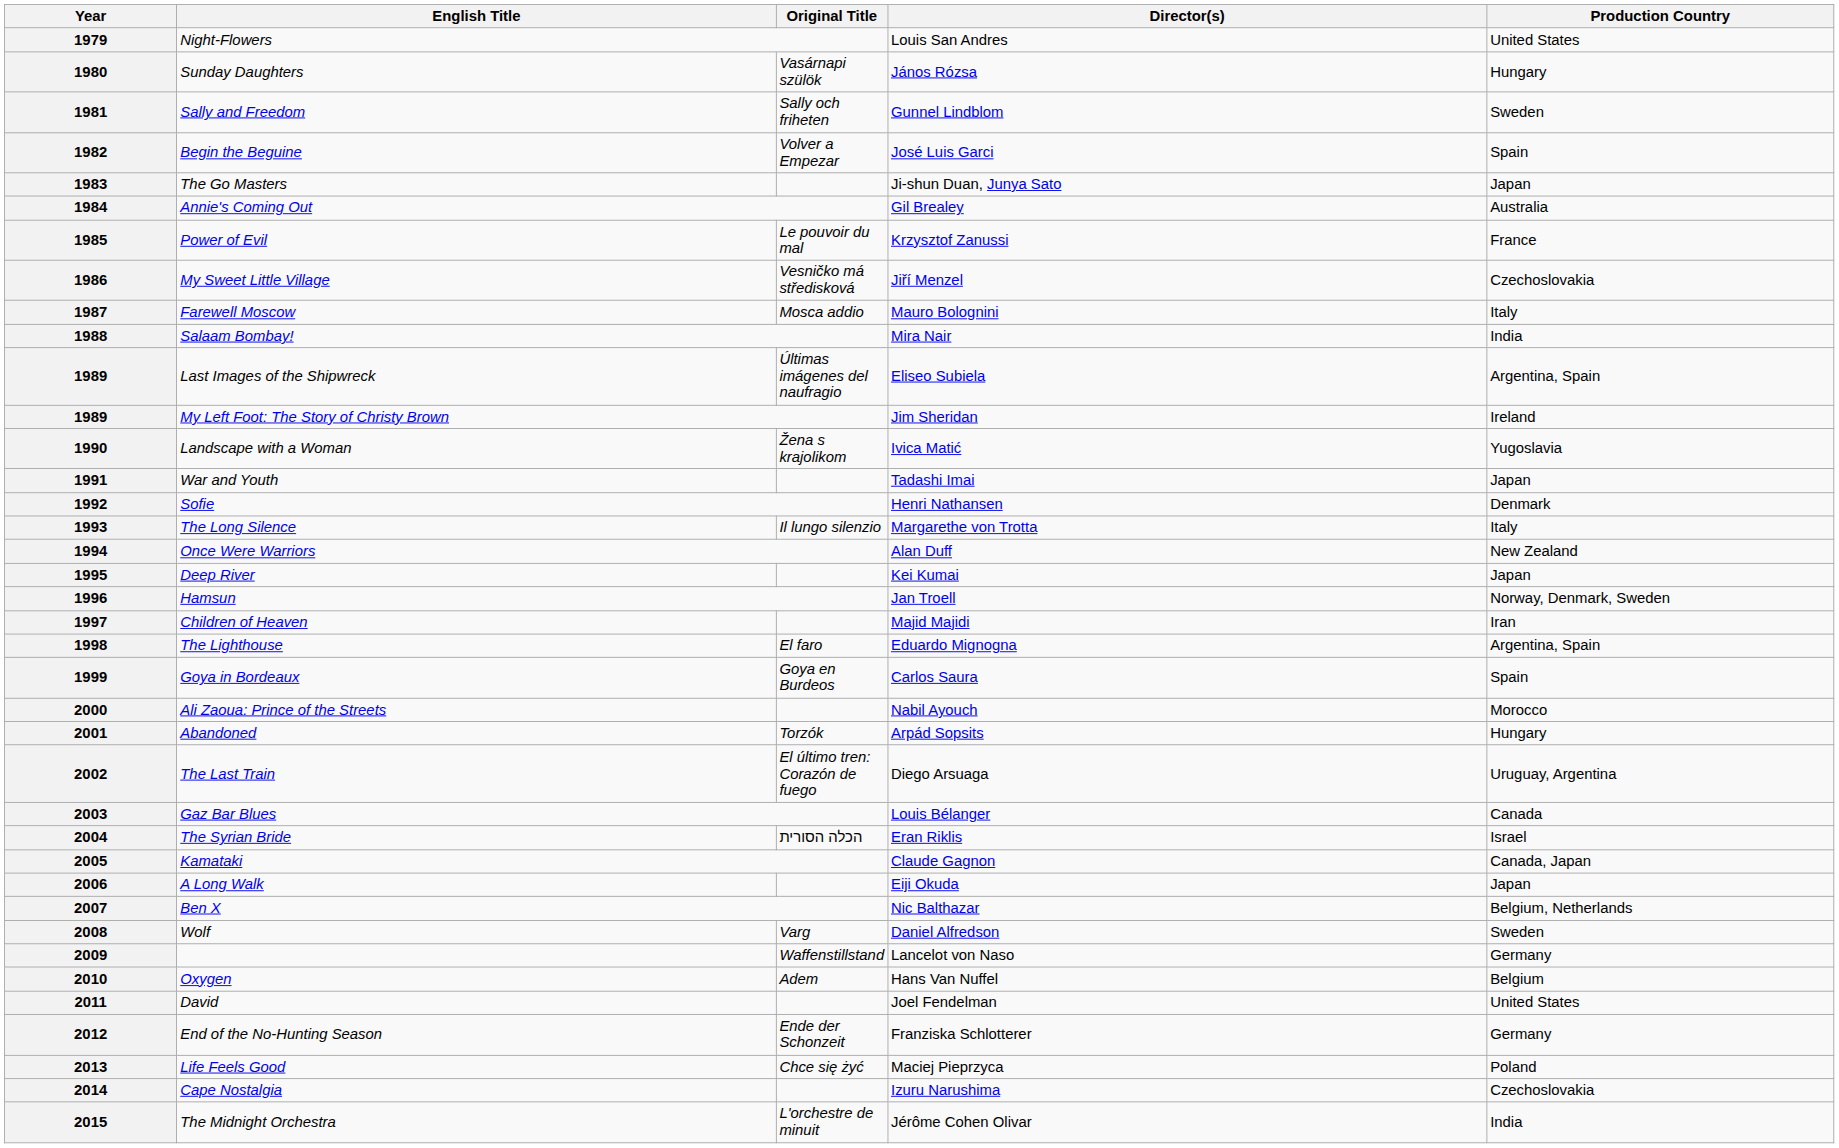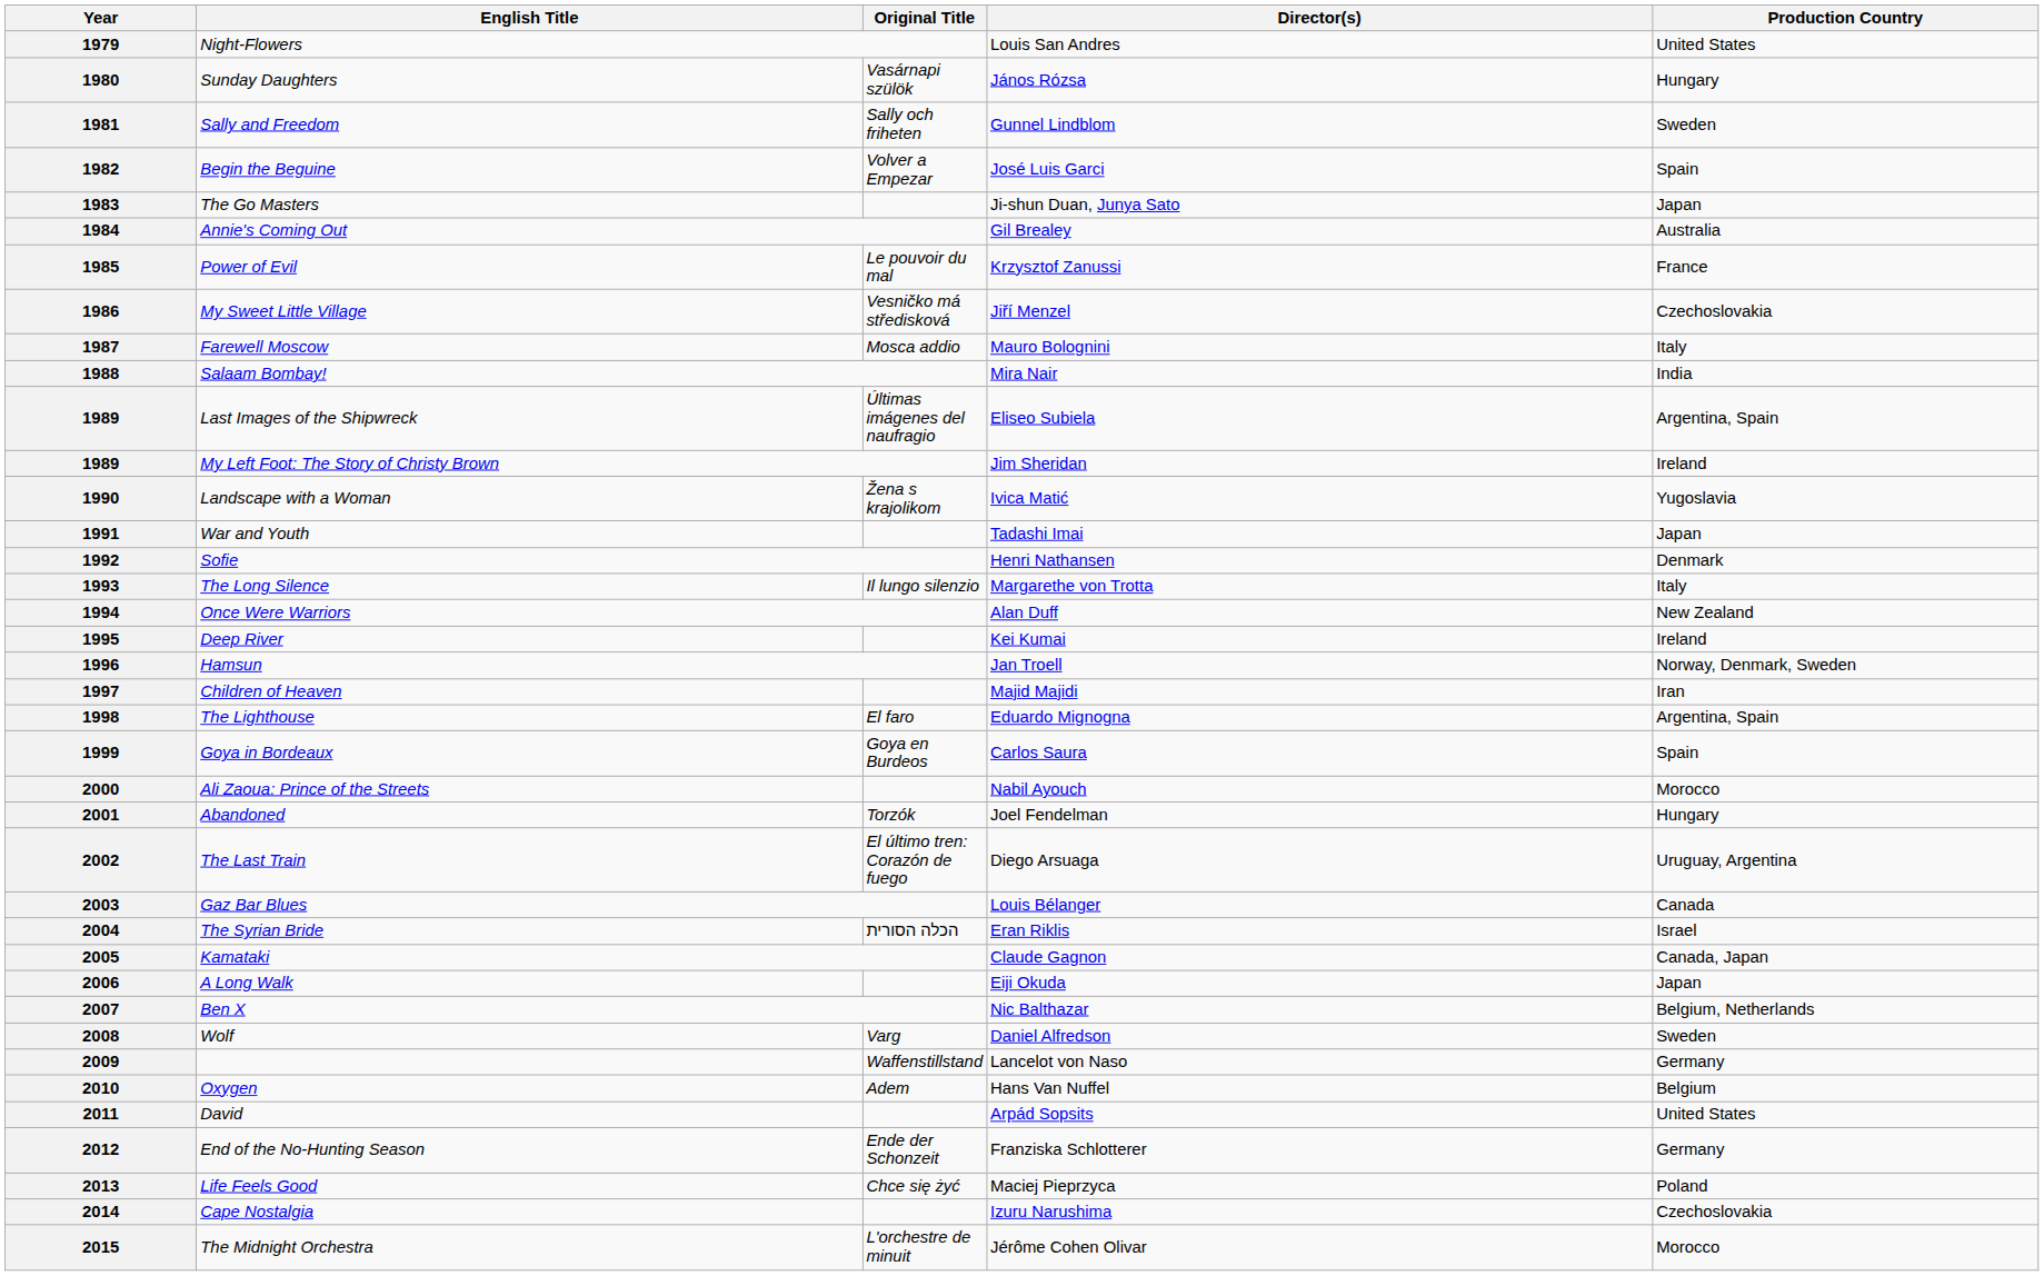 <table class="wikitable">
 <tr>
 <th width="10%">Year</th>
 <th width="35%">English Title</th>
 <th>Original Title</th>
 <th width="35%">Director(s)</th>
 <th width="20%">Production Country</th>
 </tr>
 <tr>
 <th align="center">1979</th>
 <td colspan="2"><em>Night-Flowers</em></td>
 <td>Louis San Andres</td>
 <td>United States</td>
 </tr>
 <tr>
 <th align="center">1980</th>
 <td><em>Sunday Daughters</em></td>
 <td><em>Vasárnapi szülök</em></td>
 <td><a href='#'>János Rózsa</a></td>
 <td>Hungary</td>
 </tr>
 <tr>
 <th align="center">1981</th>
 <td><em><a href='#'>Sally and Freedom</a></em></td>
 <td><em>Sally och friheten</em></td>
 <td><a href='#'>Gunnel Lindblom</a></td>
 <td>Sweden</td>
 </tr>
 <tr>
 <th align="center">1982</th>
 <td><em><a href='#'>Begin the Beguine</a></em></td>
 <td><em>Volver a Empezar</em></td>
 <td><a href='#'>José Luis Garci</a></td>
 <td>Spain</td>
 </tr>
 <tr>
 <th align="center">1983</th>
 <td><em>The Go Masters</em></td>
 <td></td>
 <td>Ji-shun Duan, <a href='#'>Junya Sato</a></td>
 <td>Japan</td>
 </tr>
 <tr>
 <th align="center">1984</th>
 <td colspan="2"><em><a href='#'>Annie's Coming Out</a></em></td>
 <td><a href='#'>Gil Brealey</a></td>
 <td>Australia</td>
 </tr>
 <tr>
 <th align="center">1985</th>
 <td><em><a href='#'>Power of Evil</a></em></td>
 <td><em>Le pouvoir du mal</em></td>
 <td><a href='#'>Krzysztof Zanussi</a></td>
 <td>France</td>
 </tr>
 <tr>
 <th align="center">1986</th>
 <td><em><a href='#'>My Sweet Little Village</a></em></td>
 <td><em>Vesničko má středisková</em></td>
 <td><a href='#'>Jiří Menzel</a></td>
 <td>Czechoslovakia</td>
 </tr>
 <tr>
 <th align="center">1987</th>
 <td><em><a href='#'>Farewell Moscow</a></em></td>
 <td><em>Mosca addio</em></td>
 <td><a href='#'>Mauro Bolognini</a></td>
 <td>Italy</td>
 </tr>
 <tr>
 <th align="center">1988</th>
 <td colspan="2"><em><a href='#'>Salaam Bombay!</a></em></td>
 <td><a href='#'>Mira Nair</a></td>
 <td>India</td>
 </tr>
 <tr>
 <th align="center">1989</th>
 <td><em>Last Images of the Shipwreck</em></td>
 <td><em>Últimas imágenes del naufragio</em></td>
 <td><a href='#'>Eliseo Subiela</a></td>
 <td>Argentina, Spain</td>
 </tr>
 <tr>
 <th align="center">1989</th>
 <td colspan="2"><em><a href='#'>My Left Foot: The Story of Christy Brown</a></em></td>
 <td><a href='#'>Jim Sheridan</a></td>
 <td>Ireland</td>
 </tr>
 <tr>
 <th align="center">1990</th>
 <td><em>Landscape with a Woman</em></td>
 <td><em>Žena s krajolikom</em></td>
 <td><a href='#'>Ivica Matić</a></td>
 <td>Yugoslavia</td>
 </tr>
 <tr>
 <th align="center">1991</th>
 <td><em>War and Youth</em></td>
 <td></td>
 <td><a href='#'>Tadashi Imai</a></td>
 <td>Japan</td>
 </tr>
 <tr>
 <th align="center">1992</th>
 <td colspan="2"><em><a href='#'>Sofie</a></em></td>
 <td><a href='#'>Henri Nathansen</a></td>
 <td>Denmark</td>
 </tr>
 <tr>
 <th align="center">1993</th>
 <td><em><a href='#'>The Long Silence</a></em></td>
 <td><em>Il lungo silenzio</em></td>
 <td><a href='#'>Margarethe von Trotta</a></td>
 <td>Italy</td>
 </tr>
 <tr>
 <th align="center">1994</th>
 <td colspan="2"><em><a href='#'>Once Were Warriors</a></em></td>
 <td><a href='#'>Alan Duff</a></td>
 <td>New Zealand</td>
 </tr>
 <tr>
 <th align="center">1995</th>
 <td><em><a href='#'>Deep River</a></em></td>
 <td></td>
 <td><a href='#'>Kei Kumai</a></td>
-<td>Japan</td>
+<td>Ireland</td>
 </tr>
 <tr>
 <th align="center">1996</th>
 <td colspan="2"><em><a href='#'>Hamsun</a></em></td>
 <td><a href='#'>Jan Troell</a></td>
 <td>Norway, Denmark, Sweden</td>
 </tr>
 <tr>
 <th align="center">1997</th>
 <td><em><a href='#'>Children of Heaven</a></em></td>
 <td></td>
 <td><a href='#'>Majid Majidi</a></td>
 <td>Iran</td>
 </tr>
 <tr>
 <th align="center">1998</th>
 <td><em><a href='#'>The Lighthouse</a></em></td>
 <td><em>El faro</em></td>
 <td><a href='#'>Eduardo Mignogna</a></td>
 <td>Argentina, Spain</td>
 </tr>
 <tr>
 <th align="center">1999</th>
 <td><em><a href='#'>Goya in Bordeaux</a></em></td>
 <td><em>Goya en Burdeos</em></td>
 <td><a href='#'>Carlos Saura</a></td>
 <td>Spain</td>
 </tr>
 <tr>
 <th align="center">2000</th>
 <td><em><a href='#'>Ali Zaoua: Prince of the Streets</a></em></td>
 <td></td>
 <td><a href='#'>Nabil Ayouch</a></td>
 <td>Morocco</td>
 </tr>
 <tr>
 <th align="center">2001</th>
 <td><em><a href='#'>Abandoned</a></em></td>
 <td><em>Torzók</em></td>
-<td><a href='#'>Arpád Sopsits</a></td>
+<td>Joel Fendelman</td>
 <td>Hungary</td>
 </tr>
 <tr>
 <th align="center">2002</th>
 <td><em><a href='#'>The Last Train</a></em></td>
 <td><em>El último tren: Corazón de fuego</em></td>
 <td>Diego Arsuaga</td>
 <td>Uruguay, Argentina</td>
 </tr>
 <tr>
 <th align="center">2003</th>
 <td colspan="2"><em><a href='#'>Gaz Bar Blues</a></em></td>
 <td><a href='#'>Louis Bélanger</a></td>
 <td>Canada</td>
 </tr>
 <tr>
 <th align="center">2004</th>
 <td><em><a href='#'>The Syrian Bride</a></em></td>
 <td>הכלה הסורית</td>
 <td><a href='#'>Eran Riklis</a></td>
 <td>Israel</td>
 </tr>
 <tr>
 <th align="center">2005</th>
 <td colspan="2"><em><a href='#'>Kamataki</a></em></td>
 <td><a href='#'>Claude Gagnon</a></td>
 <td>Canada, Japan</td>
 </tr>
 <tr>
 <th align="center">2006</th>
 <td><em><a href='#'>A Long Walk</a></em></td>
 <td></td>
 <td><a href='#'>Eiji Okuda</a></td>
 <td>Japan</td>
 </tr>
 <tr>
 <th align="center">2007</th>
 <td colspan="2"><em><a href='#'>Ben X</a></em></td>
 <td><a href='#'>Nic Balthazar</a></td>
 <td>Belgium, Netherlands</td>
 </tr>
 <tr>
 <th align="center">2008</th>
 <td><em>Wolf</em></td>
 <td><em>Varg</em></td>
 <td><a href='#'>Daniel Alfredson</a></td>
 <td>Sweden</td>
 </tr>
 <tr>
 <th align="center">2009</th>
 <td><em></em></td>
 <td><em>Waffenstillstand</em></td>
 <td>Lancelot von Naso</td>
 <td>Germany</td>
 </tr>
 <tr>
 <th align="center">2010</th>
 <td><em><a href='#'>Oxygen</a></em></td>
 <td><em>Adem</em></td>
 <td>Hans Van Nuffel</td>
 <td>Belgium</td>
 </tr>
 <tr>
 <th align="center">2011</th>
 <td><em>David</em></td>
 <td></td>
-<td>Joel Fendelman</td>
+<td><a href='#'>Arpád Sopsits</a></td>
 <td>United States</td>
 </tr>
 <tr>
 <th align="center">2012</th>
 <td><em>End of the No-Hunting Season</em></td>
 <td><em>Ende der Schonzeit</em></td>
 <td>Franziska Schlotterer</td>
 <td>Germany</td>
 </tr>
 <tr>
 <th align="center">2013</th>
 <td><em><a href='#'>Life Feels Good</a></em></td>
 <td><em>Chce się żyć</em></td>
 <td>Maciej Pieprzyca</td>
 <td>Poland</td>
 </tr>
 <tr>
 <th align="center">2014</th>
 <td><em><a href='#'>Cape Nostalgia</a></em></td>
 <td></td>
 <td><a href='#'>Izuru Narushima</a></td>
 <td>Czechoslovakia</td>
 </tr>
 <tr>
 <th align="center">2015</th>
 <td><em>The Midnight Orchestra</em></td>
 <td><em>L'orchestre de minuit</em></td>
 <td>Jérôme Cohen Olivar</td>
-<td>India</td>
+<td>Morocco</td>
 </tr>
 </table>
